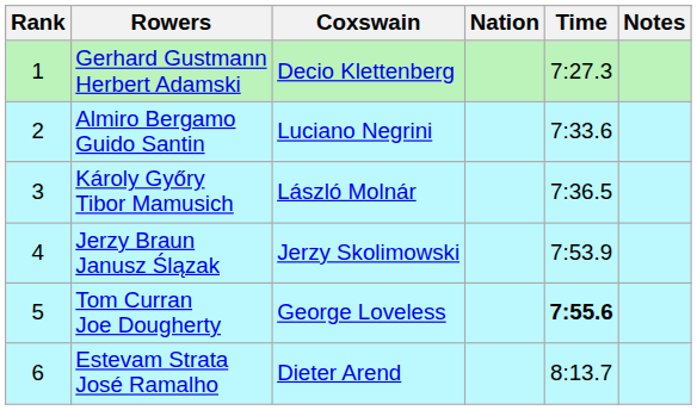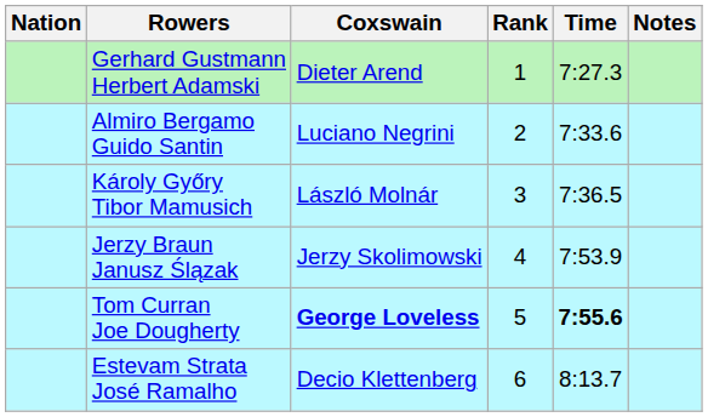 <table class="wikitable sortable" style="text-align:center">
 <tr>
-<th>Rank</th>
+<th>Nation</th>
 <th>Rowers</th>
 <th>Coxswain</th>
-<th>Nation</th>
+<th>Rank</th>
 <th>Time</th>
 <th>Notes</th>
 </tr>
 <tr bgcolor=bbf3bb>
+<td align=left></td>
+<td align=left><a href='#'>Gerhard Gustmann</a><br><a href='#'>Herbert Adamski</a></td>
+<td align=left><a href='#'>Dieter Arend</a></td>
 <td>1</td>
-<td align=left><a href='#'>Gerhard Gustmann</a><br><a href='#'>Herbert Adamski</a></td>
-<td align=left><a href='#'>Decio Klettenberg</a></td>
-<td align=left></td>
 <td>7:27.3</td>
 <td></td>
 </tr>
 <tr bgcolor=bbf9ff>
-<td>2</td>
+<td align=left></td>
 <td align=left><a href='#'>Almiro Bergamo</a><br><a href='#'>Guido Santin</a></td>
 <td align=left><a href='#'>Luciano Negrini</a></td>
-<td align=left></td>
+<td>2</td>
 <td>7:33.6</td>
 <td></td>
 </tr>
 <tr bgcolor=bbf9ff>
-<td>3</td>
+<td align=left></td>
 <td align=left><a href='#'>Károly Győry</a><br><a href='#'>Tibor Mamusich</a></td>
 <td align=left><a href='#'>László Molnár</a></td>
-<td align=left></td>
+<td>3</td>
 <td>7:36.5</td>
 <td></td>
 </tr>
 <tr bgcolor=bbf9ff>
-<td>4</td>
+<td align=left></td>
 <td align=left><a href='#'>Jerzy Braun</a><br><a href='#'>Janusz Ślązak</a></td>
 <td align=left><a href='#'>Jerzy Skolimowski</a></td>
-<td align=left></td>
+<td>4</td>
 <td>7:53.9</td>
 <td></td>
 </tr>
 <tr bgcolor=bbf9ff>
+<td align=left></td>
+<td align=left><a href='#'>Tom Curran</a><br><a href='#'>Joe Dougherty</a></td>
+<td align=left><strong><a href='#'>George Loveless</a></strong></td>
 <td>5</td>
-<td align=left><a href='#'>Tom Curran</a><br><a href='#'>Joe Dougherty</a></td>
-<td align=left><a href='#'>George Loveless</a></td>
-<td align=left></td>
 <td><strong>7:55.6</strong></td>
 <td></td>
 </tr>
 <tr bgcolor=bbf9ff>
+<td align=left></td>
+<td align=left><a href='#'>Estevam Strata</a><br><a href='#'>José Ramalho</a></td>
+<td align=left><a href='#'>Decio Klettenberg</a></td>
 <td>6</td>
-<td align=left><a href='#'>Estevam Strata</a><br><a href='#'>José Ramalho</a></td>
-<td align=left><a href='#'>Dieter Arend</a></td>
-<td align=left></td>
 <td>8:13.7</td>
 <td></td>
 </tr>
 </table>
